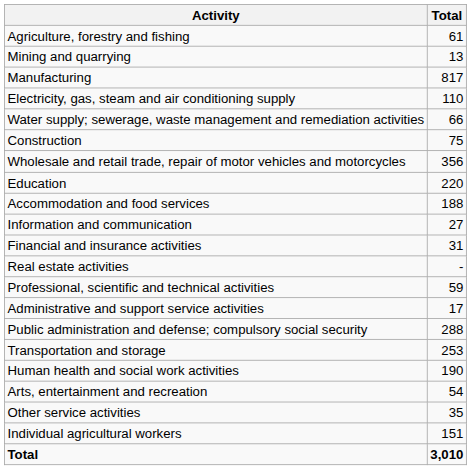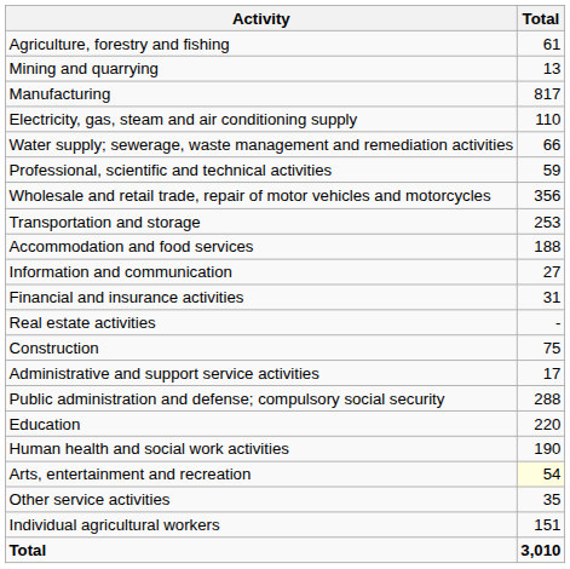 <table class="wikitable sortable" style="font-size:95%;">
 <tr>
 <th>Activity</th>
 <th>Total</th>
 </tr>
 <tr>
 <td>Agriculture, forestry and fishing</td>
 <td align="right">61</td>
 </tr>
 <tr>
 <td>Mining and quarrying</td>
 <td align="right">13</td>
 </tr>
 <tr>
 <td>Manufacturing</td>
 <td align="right">817</td>
 </tr>
 <tr>
 <td>Electricity, gas, steam and air conditioning supply</td>
 <td align="right">110</td>
 </tr>
 <tr>
 <td>Water supply; sewerage, waste management and remediation activities</td>
 <td align="right">66</td>
 </tr>
 <tr>
-<td>Construction</td>
-<td align="right">75</td>
+<td>Professional, scientific and technical activities</td>
+<td align="right">59</td>
 </tr>
 <tr>
 <td>Wholesale and retail trade, repair of motor vehicles and motorcycles</td>
 <td align="right">356</td>
 </tr>
 <tr>
-<td>Education</td>
-<td align="right">220</td>
+<td>Transportation and storage</td>
+<td align="right">253</td>
 </tr>
 <tr>
 <td>Accommodation and food services</td>
 <td align="right">188</td>
 </tr>
 <tr>
 <td>Information and communication</td>
 <td align="right">27</td>
 </tr>
 <tr>
 <td>Financial and insurance activities</td>
 <td align="right">31</td>
 </tr>
 <tr>
 <td>Real estate activities</td>
 <td align="right">-</td>
 </tr>
 <tr>
-<td>Professional, scientific and technical activities</td>
-<td align="right">59</td>
+<td>Construction</td>
+<td align="right">75</td>
 </tr>
 <tr>
 <td>Administrative and support service activities</td>
 <td align="right">17</td>
 </tr>
 <tr>
 <td>Public administration and defense; compulsory social security</td>
 <td align="right">288</td>
 </tr>
 <tr>
-<td>Transportation and storage</td>
-<td align="right">253</td>
+<td>Education</td>
+<td align="right">220</td>
 </tr>
 <tr>
 <td>Human health and social work activities</td>
 <td align="right">190</td>
 </tr>
 <tr>
 <td>Arts, entertainment and recreation</td>
-<td align="right">54</td>
+<td align="right" style="background: lightyellow;">54</td>
 </tr>
 <tr>
 <td>Other service activities</td>
 <td align="right">35</td>
 </tr>
 <tr>
 <td>Individual agricultural workers</td>
 <td align="right">151</td>
 </tr>
 <tr class="sortbottom">
 <td><strong>Total</strong></td>
 <td align="right"><strong>3,010</strong></td>
 </tr>
 </table>
